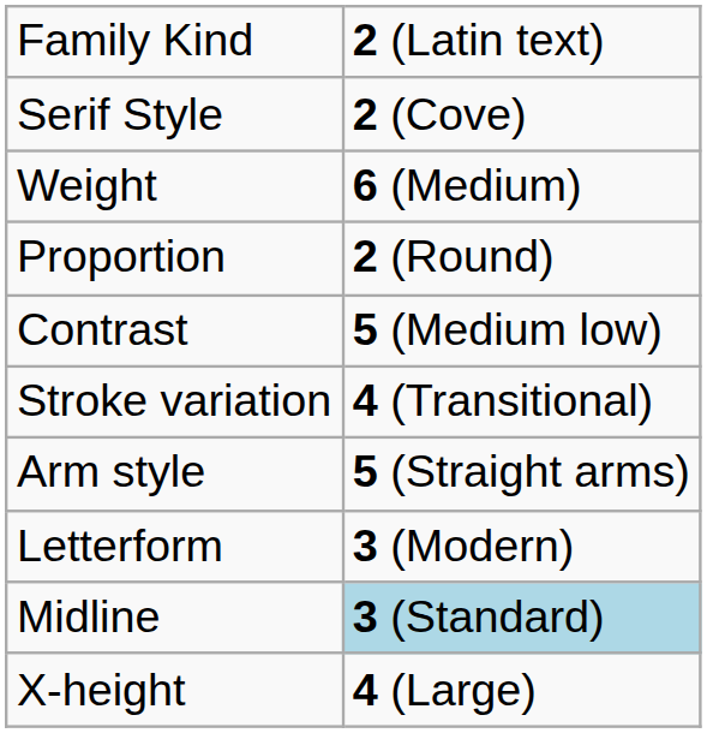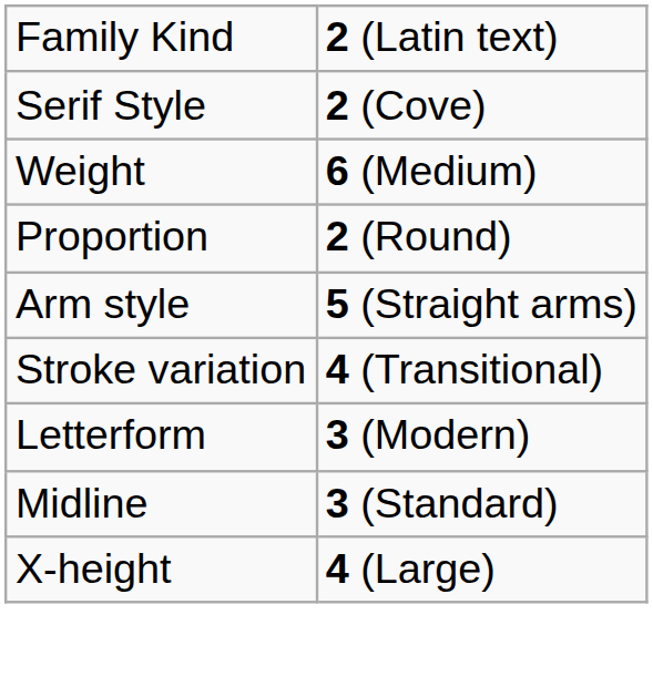 <table class="wikitable">
 <tr>
 <td>Family Kind</td>
 <td><strong>2</strong> (Latin text)</td>
 </tr>
 <tr>
 <td>Serif Style</td>
 <td><strong>2</strong> (Cove)</td>
 </tr>
 <tr>
 <td>Weight</td>
 <td><strong>6</strong> (Medium)</td>
 </tr>
 <tr>
 <td>Proportion</td>
 <td><strong>2</strong> (Round)</td>
 </tr>
 <tr>
-<td>Contrast</td>
-<td><strong>5</strong> (Medium low)</td>
+<td>Arm style</td>
+<td><strong>5</strong> (Straight arms)</td>
 </tr>
 <tr>
 <td>Stroke variation</td>
 <td><strong>4</strong> (Transitional)</td>
-</tr>
-<tr>
-<td>Arm style</td>
-<td><strong>5</strong> (Straight arms)</td>
 </tr>
 <tr>
 <td>Letterform</td>
 <td><strong>3</strong> (Modern)</td>
 </tr>
 <tr>
 <td>Midline</td>
-<td style="background: lightblue;"><strong>3</strong> (Standard)</td>
+<td><strong>3</strong> (Standard)</td>
 </tr>
 <tr>
 <td>X-height</td>
 <td><strong>4</strong> (Large)</td>
 </tr>
 </table>
